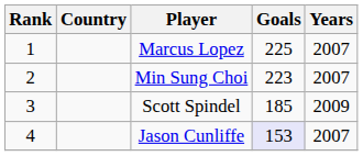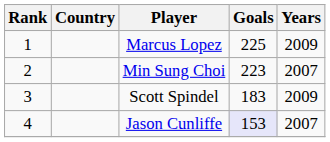 <table class="wikitable" style="text-align:center;">
 <tr>
 <th>Rank</th>
 <th>Country</th>
 <th>Player</th>
 <th>Goals</th>
 <th>Years</th>
 </tr>
 <tr>
 <td>1</td>
 <td></td>
 <td><a href='#'>Marcus Lopez</a></td>
 <td>225</td>
-<td>2007</td>
+<td>2009</td>
 </tr>
 <tr>
 <td>2</td>
 <td></td>
 <td><a href='#'>Min Sung Choi</a></td>
 <td>223</td>
 <td>2007</td>
 </tr>
 <tr>
 <td>3</td>
 <td></td>
 <td>Scott Spindel</td>
-<td>185</td>
+<td>183</td>
 <td>2009</td>
 </tr>
 <tr>
 <td>4</td>
 <td></td>
 <td><a href='#'>Jason Cunliffe</a></td>
 <td style="background: lavender;">153</td>
 <td>2007</td>
 </tr>
 <tr>
 </tr>
 </table>
